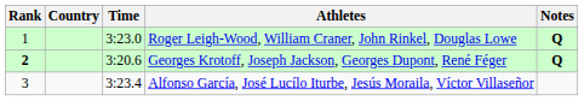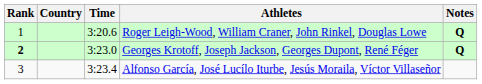 <table class="wikitable sortable" style="text-align:center">
 <tr>
 <th>Rank</th>
 <th>Country</th>
 <th>Time</th>
 <th>Athletes</th>
 <th>Notes</th>
 </tr>
 <tr bgcolor=ccffcc>
 <td>1</td>
 <td align=left></td>
-<td align=left>3:23.0</td>
+<td align=left>3:20.6</td>
 <td align=left><a href='#'>Roger Leigh-Wood</a>, <a href='#'>William Craner</a>, <a href='#'>John Rinkel</a>, <a href='#'>Douglas Lowe</a></td>
 <td><strong>Q</strong></td>
 </tr>
 <tr bgcolor=ccffcc>
 <td><strong>2</strong></td>
 <td align=left></td>
-<td align=left>3:20.6</td>
+<td align=left>3:23.0</td>
 <td align=left><a href='#'>Georges Krotoff</a>, <a href='#'>Joseph Jackson</a>, <a href='#'>Georges Dupont</a>, <a href='#'>René Féger</a></td>
 <td><strong>Q</strong></td>
 </tr>
 <tr>
 <td>3</td>
 <td align=left></td>
 <td align=left>3:23.4</td>
 <td align=left><a href='#'>Alfonso García</a>, <a href='#'>José Lucílo Iturbe</a>, <a href='#'>Jesús Moraila</a>, <a href='#'>Víctor Villaseñor</a></td>
 <td></td>
 </tr>
 </table>
